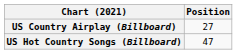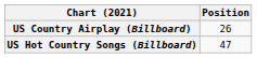 <table class="wikitable sortable plainrowheaders" style="text-align:center">
 <tr>
 <th>Chart (2021)</th>
 <th>Position</th>
 </tr>
 <tr>
 <th scope="row">US Country Airplay (<em>Billboard</em>)</th>
-<td>27</td>
+<td>26</td>
 </tr>
 <tr>
 <th scope="row">US Hot Country Songs (<em>Billboard</em>)</th>
 <td>47</td>
 </tr>
 </table>
